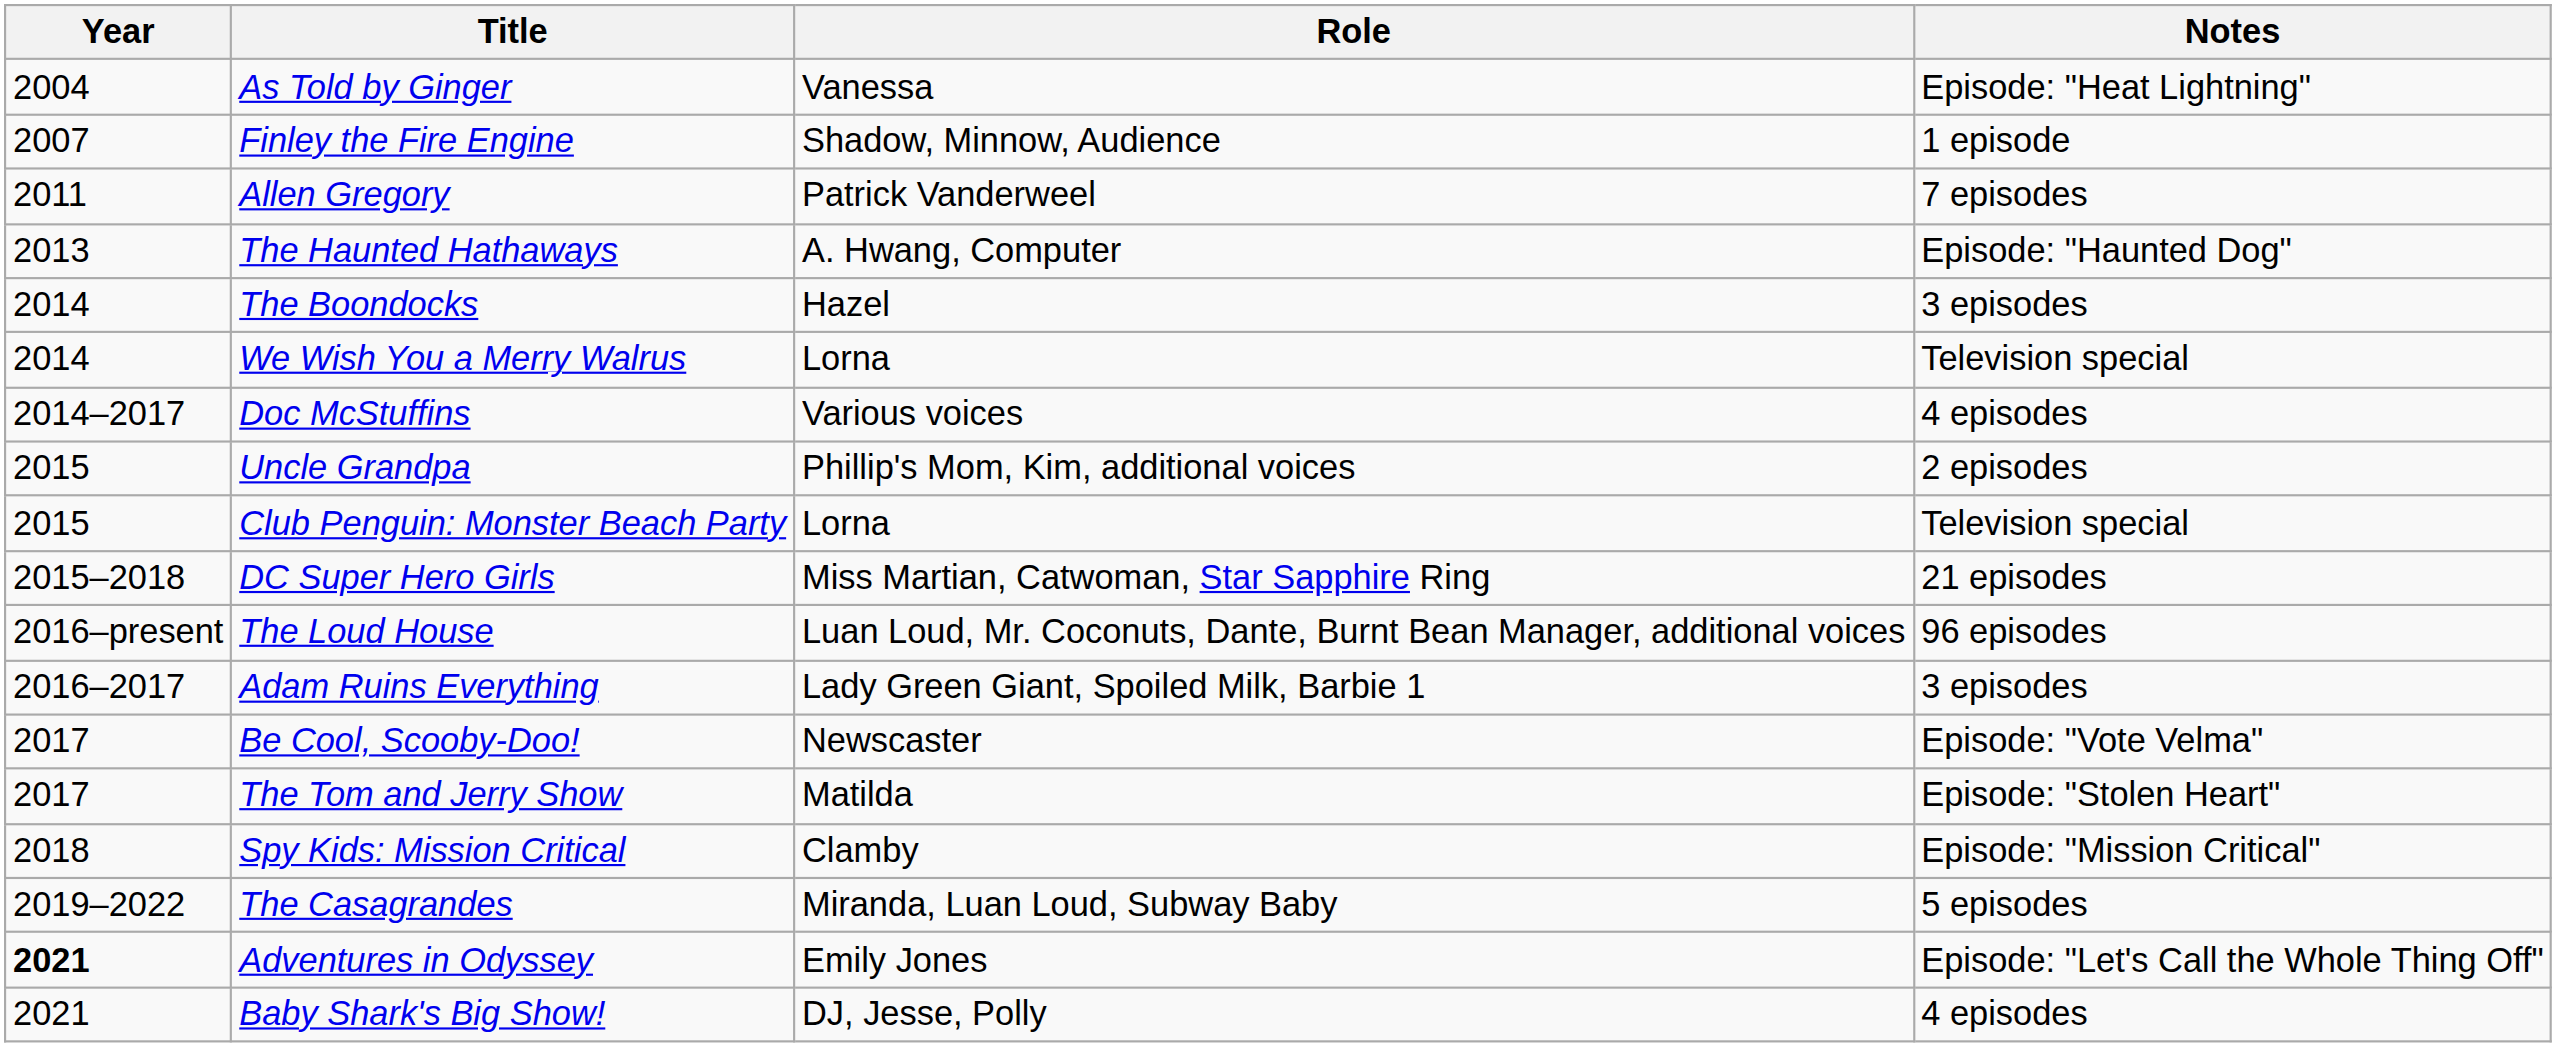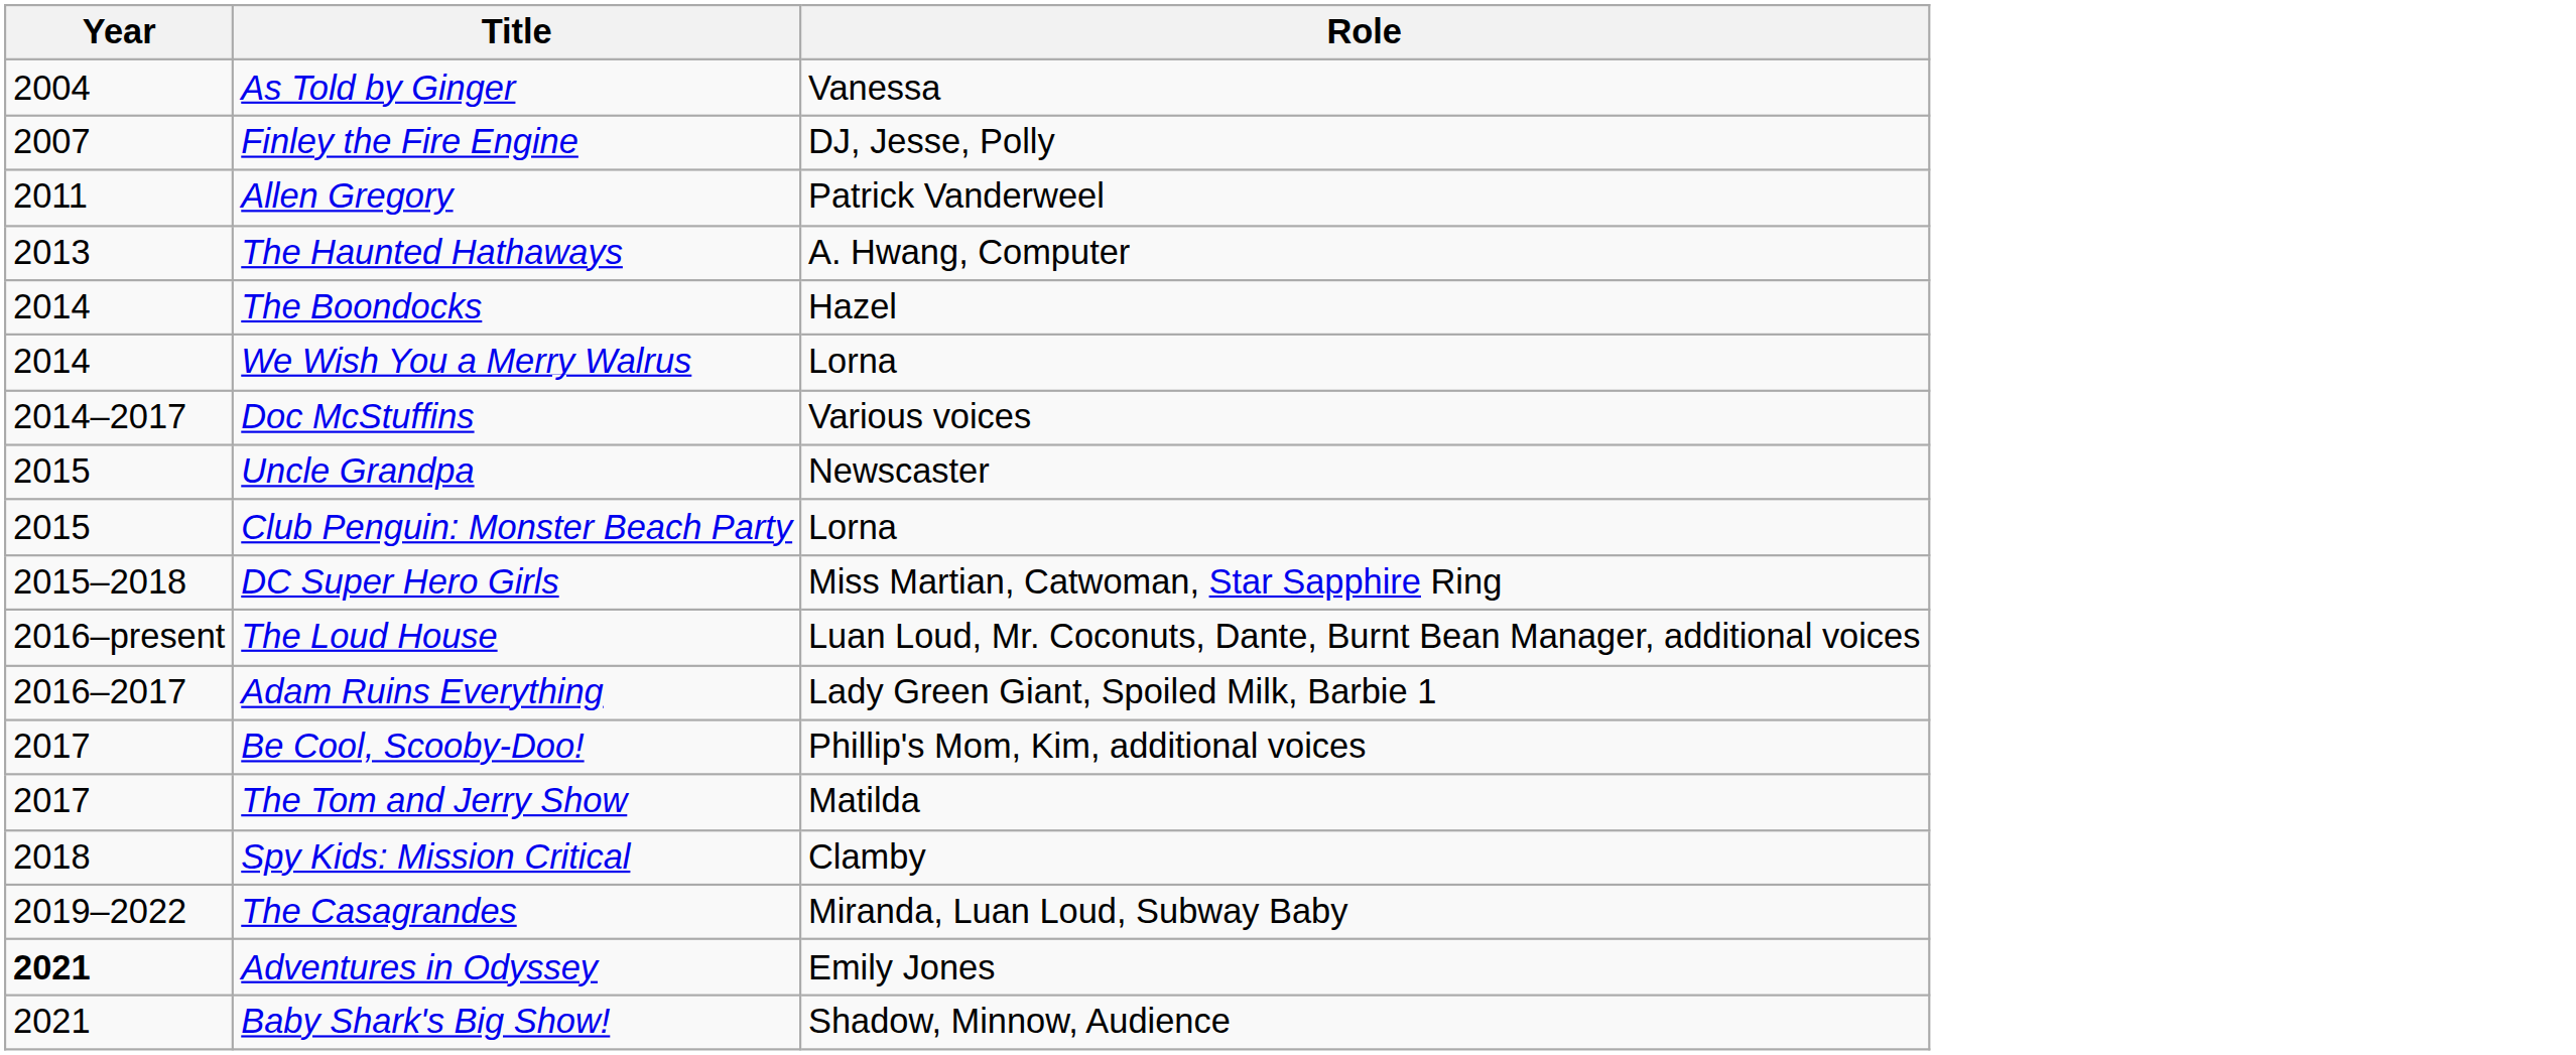 <table class="wikitable sortable">
 <tr>
 <th>Year</th>
 <th>Title</th>
 <th>Role</th>
-<th class=unsortable>Notes</th>
 </tr>
 <tr>
 <td>2004</td>
 <td><em><a href='#'>As Told by Ginger</a></em></td>
 <td>Vanessa</td>
-<td>Episode: "Heat Lightning"</td>
 </tr>
 <tr>
 <td>2007</td>
 <td><em><a href='#'>Finley the Fire Engine</a></em></td>
-<td>Shadow, Minnow, Audience</td>
-<td>1 episode</td>
+<td>DJ, Jesse, Polly</td>
 </tr>
 <tr>
 <td>2011</td>
 <td><em><a href='#'>Allen Gregory</a></em></td>
 <td>Patrick Vanderweel</td>
-<td>7 episodes</td>
 </tr>
 <tr>
 <td>2013</td>
 <td><em><a href='#'>The Haunted Hathaways</a></em></td>
 <td>A. Hwang, Computer</td>
-<td>Episode: "Haunted Dog"</td>
 </tr>
 <tr>
 <td>2014</td>
 <td><a href='#'><em>The Boondocks</em></a></td>
 <td>Hazel</td>
-<td>3 episodes</td>
 </tr>
 <tr>
 <td>2014</td>
 <td><em><a href='#'>We Wish You a Merry Walrus</a></em></td>
 <td>Lorna</td>
-<td>Television special</td>
 </tr>
 <tr>
 <td>2014–2017</td>
 <td><em><a href='#'>Doc McStuffins</a></em></td>
 <td>Various voices</td>
-<td>4 episodes</td>
 </tr>
 <tr>
 <td>2015</td>
 <td><em><a href='#'>Uncle Grandpa</a></em></td>
-<td>Phillip's Mom, Kim, additional voices</td>
-<td>2 episodes</td>
+<td>Newscaster</td>
 </tr>
 <tr>
 <td>2015</td>
 <td><em><a href='#'>Club Penguin: Monster Beach Party</a></em></td>
 <td>Lorna</td>
-<td>Television special</td>
 </tr>
 <tr>
 <td>2015–2018</td>
 <td><em><a href='#'>DC Super Hero Girls</a></em></td>
 <td>Miss Martian, Catwoman, <a href='#'>Star Sapphire</a> Ring</td>
-<td>21 episodes</td>
 </tr>
 <tr>
 <td>2016–present</td>
 <td><em><a href='#'>The Loud House</a></em></td>
 <td>Luan Loud, Mr. Coconuts, Dante, Burnt Bean Manager, additional voices</td>
-<td>96 episodes</td>
 </tr>
 <tr>
 <td>2016–2017</td>
 <td><em><a href='#'>Adam Ruins Everything</a></em></td>
 <td>Lady Green Giant, Spoiled Milk, Barbie 1</td>
-<td>3 episodes</td>
 </tr>
 <tr>
 <td>2017</td>
 <td><em><a href='#'>Be Cool, Scooby-Doo!</a></em></td>
-<td>Newscaster</td>
-<td>Episode: "Vote Velma"</td>
+<td>Phillip's Mom, Kim, additional voices</td>
 </tr>
 <tr>
 <td>2017</td>
 <td><a href='#'><em>The Tom and Jerry Show</em></a></td>
 <td>Matilda</td>
-<td>Episode: "Stolen Heart"</td>
 </tr>
 <tr>
 <td>2018</td>
 <td><em><a href='#'>Spy Kids: Mission Critical</a></em></td>
 <td>Clamby</td>
-<td>Episode: "Mission Critical"</td>
 </tr>
 <tr>
 <td>2019–2022</td>
 <td><em><a href='#'>The Casagrandes</a></em></td>
 <td>Miranda, Luan Loud, Subway Baby</td>
-<td>5 episodes</td>
 </tr>
 <tr>
 <td><strong>2021</strong></td>
 <td><em><a href='#'>Adventures in Odyssey</a></em></td>
 <td>Emily Jones</td>
-<td>Episode: "Let's Call the Whole Thing Off"</td>
 </tr>
 <tr>
 <td>2021</td>
 <td><em><a href='#'>Baby Shark's Big Show!</a></em></td>
-<td>DJ, Jesse, Polly</td>
-<td>4 episodes</td>
+<td>Shadow, Minnow, Audience</td>
 </tr>
 </table>
